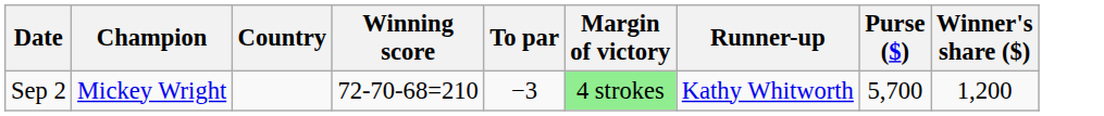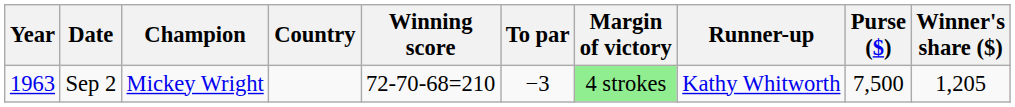 <table class="wikitable">
 <tr>
+<th>Year</th>
 <th>Date</th>
 <th>Champion</th>
 <th>Country</th>
 <th>Winning<br>score</th>
 <th>To par</th>
 <th>Margin<br>of victory</th>
 <th>Runner-up</th>
 <th>Purse<br>(<a href='#'>$</a>)</th>
 <th>Winner's<br>share ($)</th>
 </tr>
 <tr>
+<td><a href='#'>1963</a></td>
 <td>Sep 2</td>
 <td><a href='#'>Mickey Wright</a></td>
 <td></td>
 <td align=right>72-70-68=210</td>
 <td align=center>−3</td>
 <td align=center style="background: lightgreen;">4 strokes</td>
 <td> <a href='#'>Kathy Whitworth</a></td>
-<td align=center>5,700</td>
-<td align=center>1,200</td>
+<td align=center>7,500</td>
+<td align=center>1,205</td>
 </tr>
 </table>
